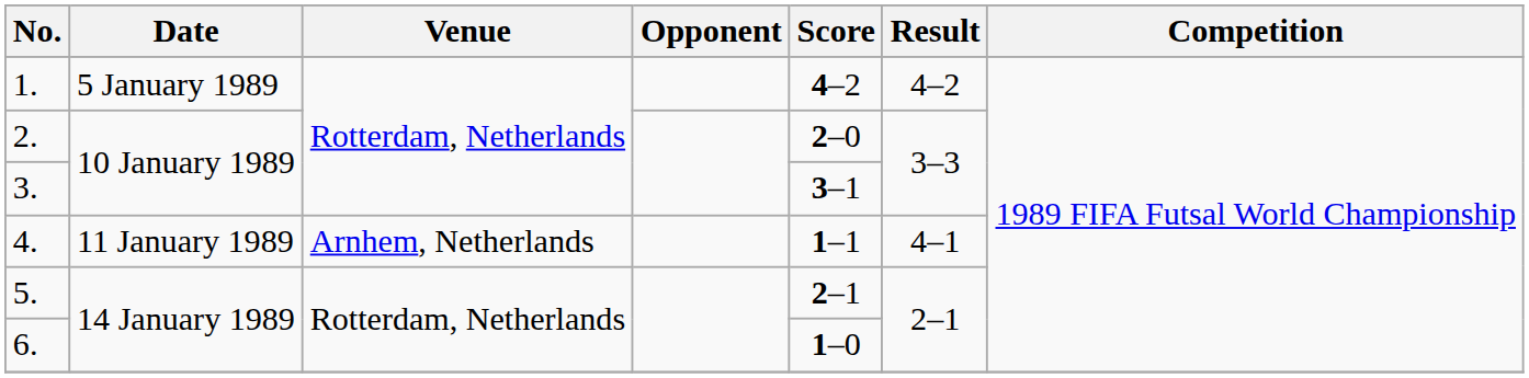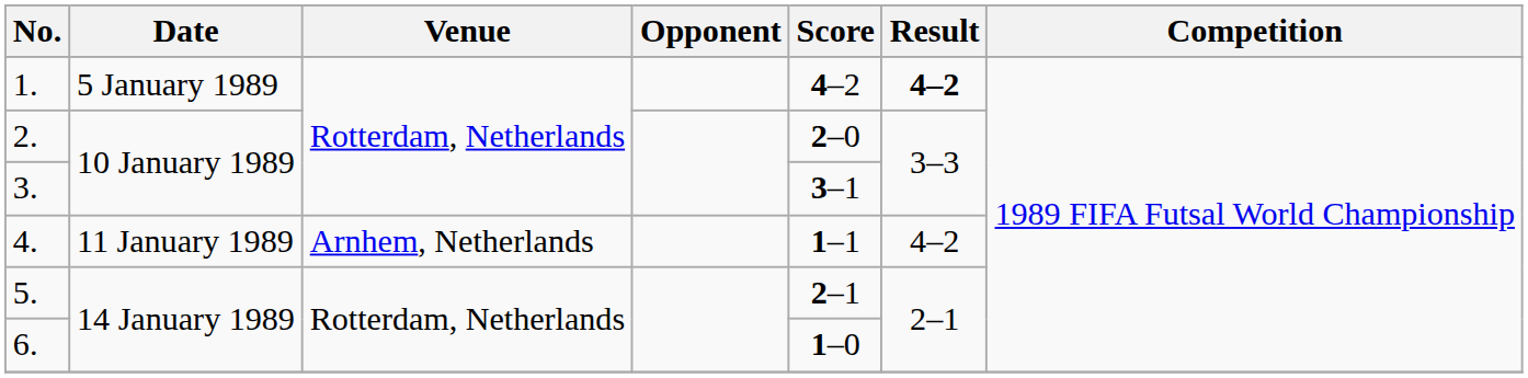 <table class="wikitable">
 <tr>
 <th>No.</th>
 <th>Date</th>
 <th>Venue</th>
 <th>Opponent</th>
 <th>Score</th>
 <th>Result</th>
 <th>Competition</th>
 </tr>
 <tr>
 <td>1.</td>
 <td>5 January 1989</td>
 <td rowspan=3><a href='#'>Rotterdam</a>, <a href='#'>Netherlands</a></td>
 <td></td>
 <td align=center><strong>4</strong>–2</td>
-<td align=center>4–2</td>
+<td align=center><strong>4–2</strong></td>
 <td rowspan=6><a href='#'>1989 FIFA Futsal World Championship</a></td>
 </tr>
 <tr>
 <td>2.</td>
 <td rowspan=2>10 January 1989</td>
 <td rowspan=2></td>
 <td align=center><strong>2</strong>–0</td>
 <td rowspan=2 align=center>3–3</td>
 </tr>
 <tr>
 <td>3.</td>
 <td align=center><strong>3</strong>–1</td>
 </tr>
 <tr>
 <td>4.</td>
 <td>11 January 1989</td>
 <td><a href='#'>Arnhem</a>, Netherlands</td>
 <td></td>
 <td align=center><strong>1</strong>–1</td>
-<td align=center>4–1</td>
+<td align=center>4–2</td>
 </tr>
 <tr>
 <td>5.</td>
 <td rowspan=2>14 January 1989</td>
 <td rowspan=2>Rotterdam, Netherlands</td>
 <td rowspan=2></td>
 <td align=center><strong>2</strong>–1</td>
 <td rowspan=2 align=center>2–1</td>
 </tr>
 <tr>
 <td>6.</td>
 <td align=center><strong>1</strong>–0</td>
 </tr>
 <tr>
 </tr>
 </table>
